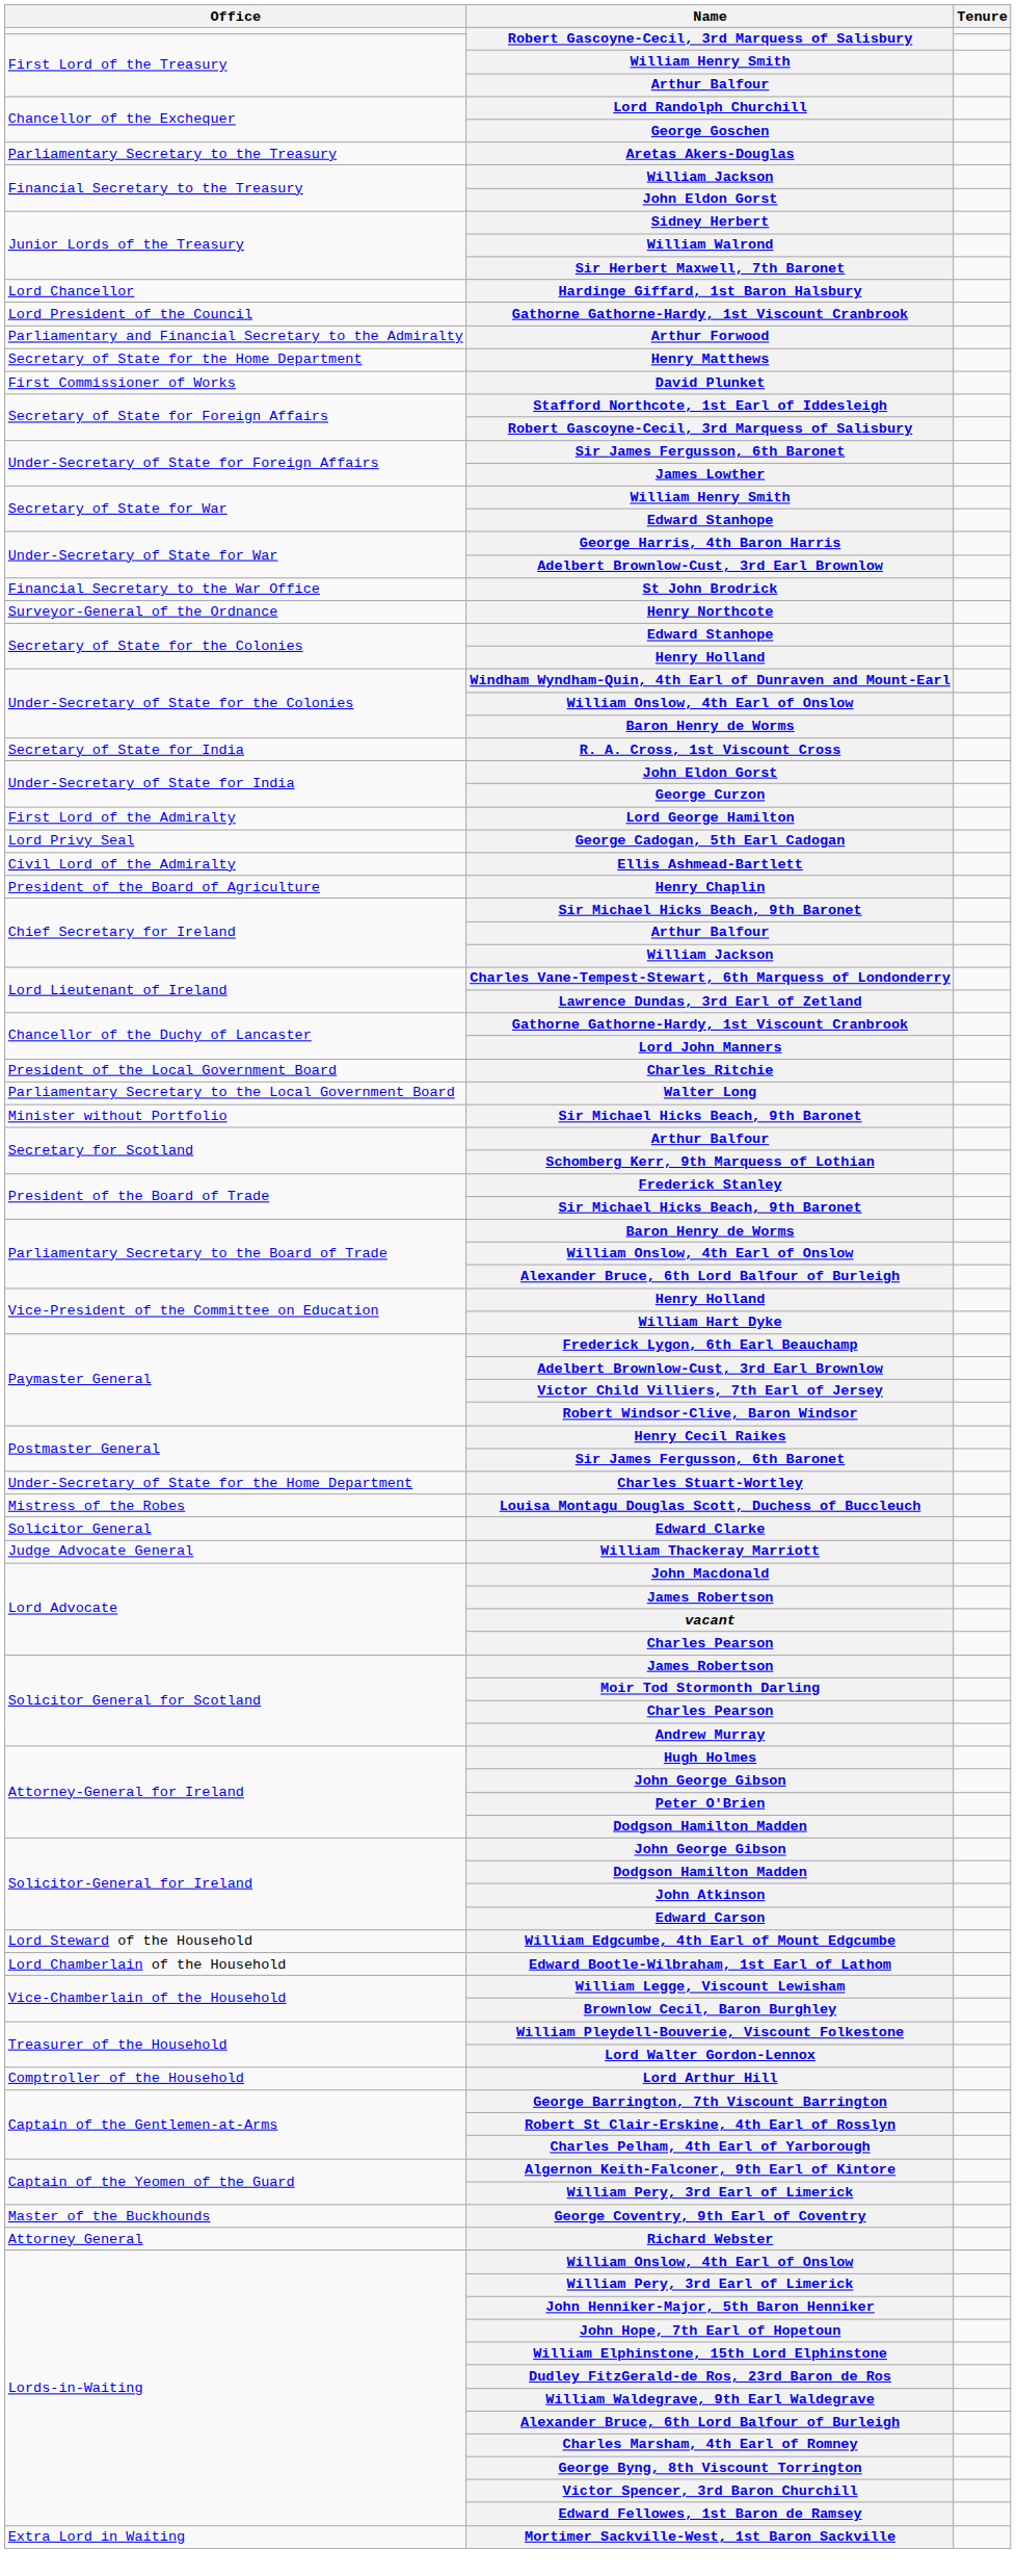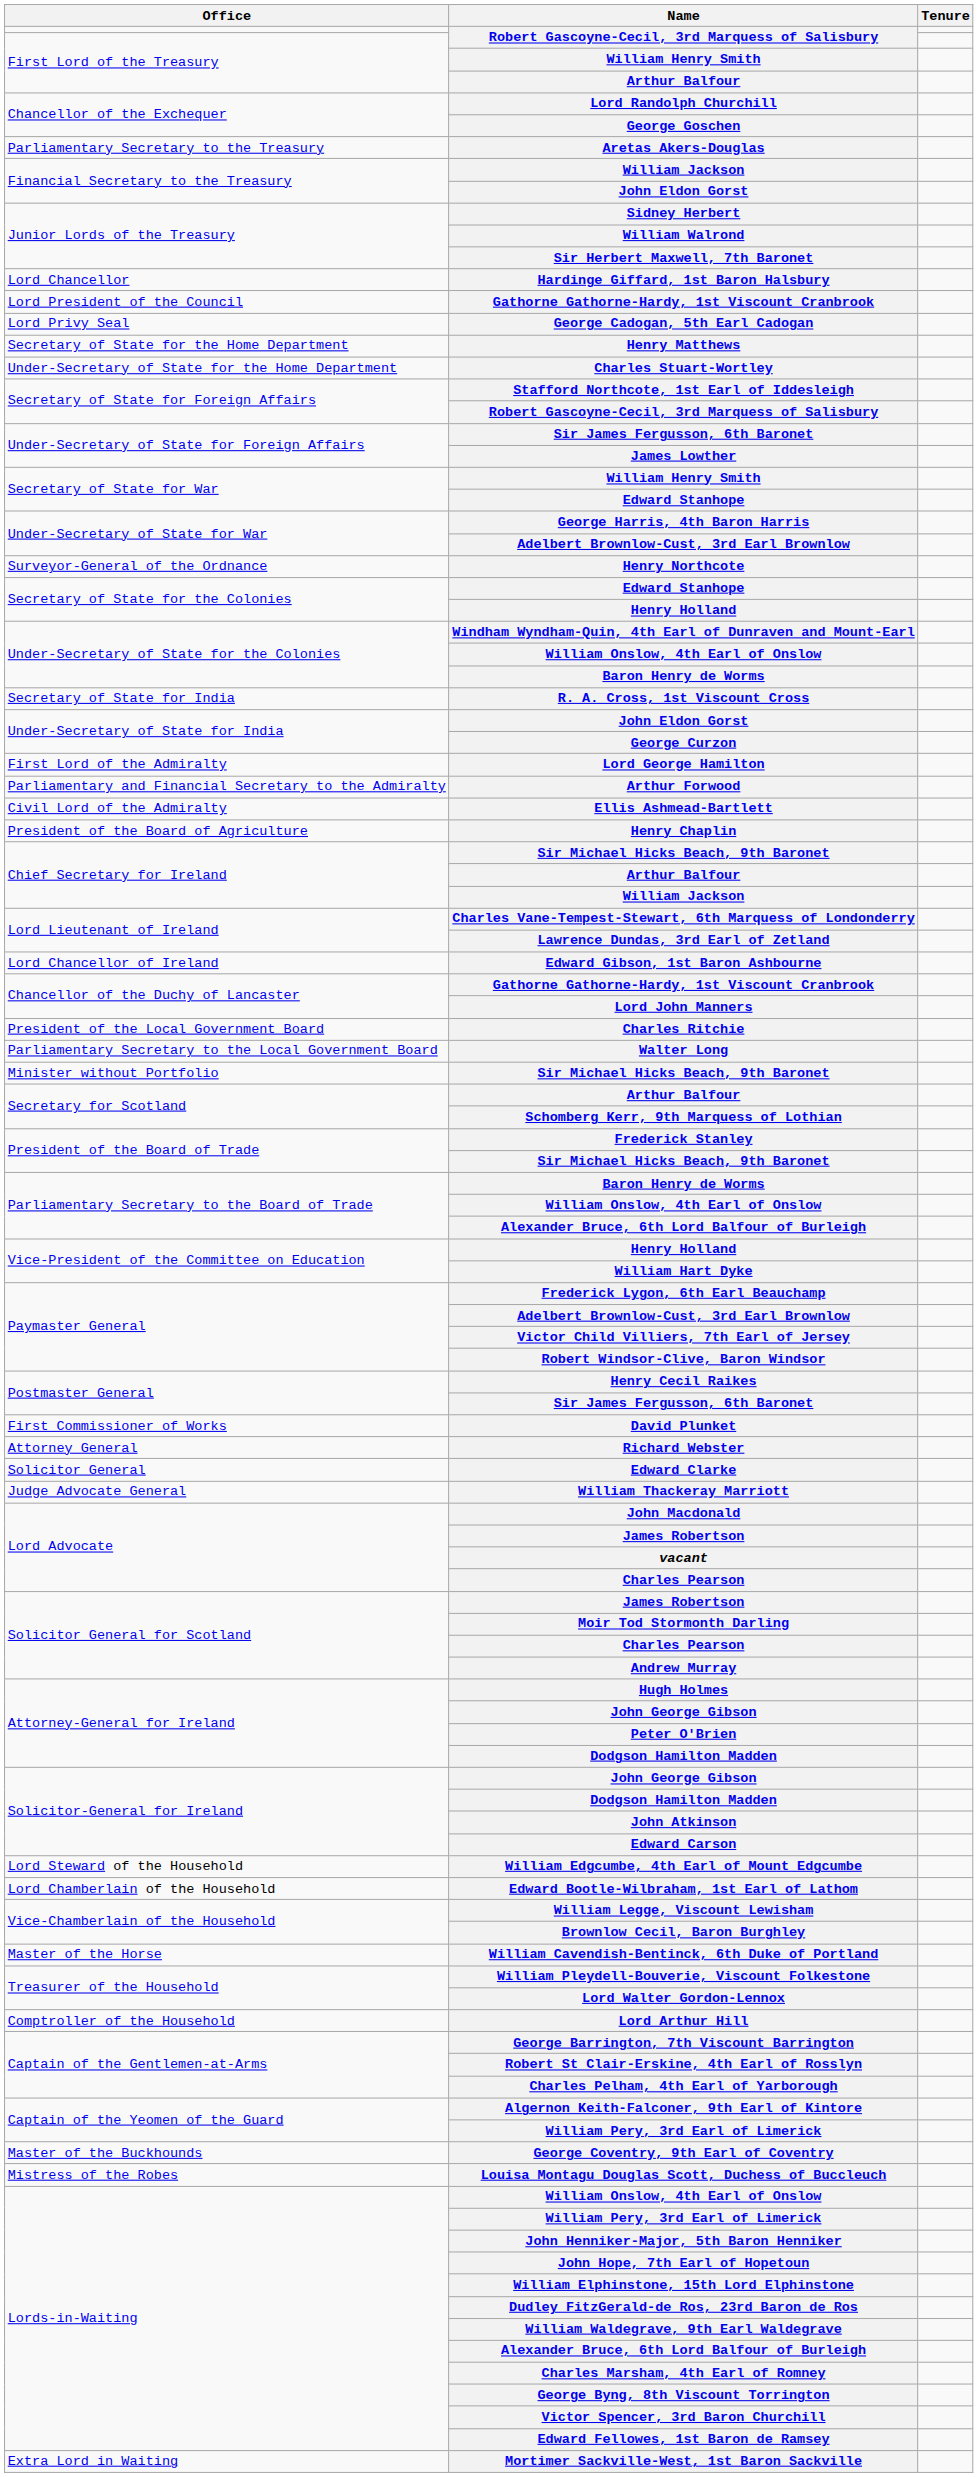 <table class="wikitable plainrowheaders sortable sticky-header-multi">
 <tr>
 <th>Office</th>
 <th>Name</th>
 <th>Tenure</th>
 </tr>
 <tr>
 <td></td>
 <th rowspan=2 scope=row style="font-weight:bold"><a href='#'>Robert Gascoyne-Cecil, 3rd Marquess of Salisbury</a></th>
 <td></td>
 </tr>
 <tr>
 <td rowspan=3><a href='#'>First Lord of the Treasury</a><br></td>
 <td></td>
 </tr>
 <tr>
 <th scope=row style="font-weight:bold"><a href='#'>William Henry Smith</a></th>
 <td></td>
 </tr>
 <tr>
 <th scope=row style="font-weight:bold"><a href='#'>Arthur Balfour</a></th>
 <td></td>
 </tr>
 <tr>
 <td rowspan=2><a href='#'>Chancellor of the Exchequer</a></td>
 <th scope=row style="font-weight:bold"><a href='#'>Lord Randolph Churchill</a></th>
 <td></td>
 </tr>
 <tr>
 <th scope=row style="font-weight:bold"><a href='#'>George Goschen</a></th>
 <td></td>
 </tr>
 <tr>
 <td><a href='#'>Parliamentary Secretary to the Treasury</a></td>
 <th scope=row><a href='#'>Aretas Akers-Douglas</a></th>
 <td></td>
 </tr>
 <tr>
 <td rowspan=2><a href='#'>Financial Secretary to the Treasury</a></td>
 <th scope=row><a href='#'>William Jackson</a></th>
 <td></td>
 </tr>
 <tr>
 <th scope=row><a href='#'>John Eldon Gorst</a></th>
 <td></td>
 </tr>
 <tr>
 <td rowspan=3><a href='#'>Junior Lords of the Treasury</a></td>
 <th scope=row><a href='#'>Sidney Herbert</a></th>
 <td></td>
 </tr>
 <tr>
 <th scope=row><a href='#'>William Walrond</a></th>
 <td></td>
 </tr>
 <tr>
 <th scope=row><a href='#'>Sir Herbert Maxwell, 7th Baronet</a></th>
 <td></td>
 </tr>
 <tr>
 <td><a href='#'>Lord Chancellor</a></td>
 <th scope=row style="font-weight:bold"><a href='#'>Hardinge Giffard, 1st Baron Halsbury</a></th>
 <td></td>
 </tr>
 <tr>
 <td><a href='#'>Lord President of the Council</a></td>
 <th scope=row style="font-weight:bold"><a href='#'>Gathorne Gathorne-Hardy, 1st Viscount Cranbrook</a></th>
 <td></td>
 </tr>
 <tr>
-<td><a href='#'>Parliamentary and Financial Secretary to the Admiralty</a></td>
-<th scope=row><a href='#'>Arthur Forwood</a></th>
+<td><a href='#'>Lord Privy Seal</a></td>
+<th scope=row style="font-weight:bold"><a href='#'>George Cadogan, 5th Earl Cadogan</a></th>
 <td></td>
 </tr>
 <tr>
 <td><a href='#'>Secretary of State for the Home Department</a></td>
 <th scope=row style="font-weight:bold"><a href='#'>Henry Matthews</a></th>
 <td></td>
 </tr>
 <tr>
-<td><a href='#'>First Commissioner of Works</a></td>
-<th scope=row><a href='#'>David Plunket</a></th>
+<td><a href='#'>Under-Secretary of State for the Home Department</a></td>
+<th scope=row><a href='#'>Charles Stuart-Wortley</a></th>
 <td></td>
 </tr>
 <tr>
 <td rowspan=2><a href='#'>Secretary of State for Foreign Affairs</a></td>
 <th scope=row style="font-weight:bold"><a href='#'>Stafford Northcote, 1st Earl of Iddesleigh</a></th>
 <td></td>
 </tr>
 <tr>
 <th scope=row style="font-weight:bold"><a href='#'>Robert Gascoyne-Cecil, 3rd Marquess of Salisbury</a></th>
 <td></td>
 </tr>
 <tr>
 <td rowspan=2><a href='#'>Under-Secretary of State for Foreign Affairs</a></td>
 <th scope=row><a href='#'>Sir James Fergusson, 6th Baronet</a></th>
 <td></td>
 </tr>
 <tr>
 <th scope=row><a href='#'>James Lowther</a></th>
 <td></td>
 </tr>
 <tr>
 <td rowspan=2><a href='#'>Secretary of State for War</a></td>
 <th scope=row style="font-weight:bold"><a href='#'>William Henry Smith</a></th>
 <td></td>
 </tr>
 <tr>
 <th scope=row style="font-weight:bold"><a href='#'>Edward Stanhope</a></th>
 <td></td>
 </tr>
 <tr>
 <td rowspan=2><a href='#'>Under-Secretary of State for War</a></td>
 <th scope=row><a href='#'>George Harris, 4th Baron Harris</a></th>
 <td></td>
 </tr>
 <tr>
 <th scope=row><a href='#'>Adelbert Brownlow-Cust, 3rd Earl Brownlow</a></th>
-<td></td>
-</tr>
-<tr>
-<td><a href='#'>Financial Secretary to the War Office</a></td>
-<th scope=row><a href='#'>St John Brodrick</a></th>
 <td></td>
 </tr>
 <tr>
 <td><a href='#'>Surveyor-General of the Ordnance</a></td>
 <th scope=row><a href='#'>Henry Northcote</a></th>
 <td></td>
 </tr>
 <tr>
 <td rowspan=2><a href='#'>Secretary of State for the Colonies</a></td>
 <th scope=row style="font-weight:bold"><a href='#'>Edward Stanhope</a></th>
 <td></td>
 </tr>
 <tr>
 <th scope=row style="font-weight:bold"><a href='#'>Henry Holland</a></th>
 <td></td>
 </tr>
 <tr>
 <td rowspan=3><a href='#'>Under-Secretary of State for the Colonies</a></td>
 <th scope=row><a href='#'>Windham Wyndham-Quin, 4th Earl of Dunraven and Mount-Earl</a></th>
 <td></td>
 </tr>
 <tr>
 <th scope=row><a href='#'>William Onslow, 4th Earl of Onslow</a></th>
 <td></td>
 </tr>
 <tr>
 <th scope=row><a href='#'>Baron Henry de Worms</a></th>
 <td></td>
 </tr>
 <tr>
 <td><a href='#'>Secretary of State for India</a></td>
 <th scope=row style="font-weight:bold"><a href='#'>R. A. Cross, 1st Viscount Cross</a></th>
 <td></td>
 </tr>
 <tr>
 <td rowspan=2><a href='#'>Under-Secretary of State for India</a></td>
 <th scope=row><a href='#'>John Eldon Gorst</a></th>
 <td></td>
 </tr>
 <tr>
 <th scope=row><a href='#'>George Curzon</a></th>
 <td></td>
 </tr>
 <tr>
 <td><a href='#'>First Lord of the Admiralty</a></td>
 <th scope=row style="font-weight:bold"><a href='#'>Lord George Hamilton</a></th>
 <td></td>
 </tr>
 <tr>
-<td><a href='#'>Lord Privy Seal</a></td>
-<th scope=row style="font-weight:bold"><a href='#'>George Cadogan, 5th Earl Cadogan</a></th>
+<td><a href='#'>Parliamentary and Financial Secretary to the Admiralty</a></td>
+<th scope=row><a href='#'>Arthur Forwood</a></th>
 <td></td>
 </tr>
 <tr>
 <td><a href='#'>Civil Lord of the Admiralty</a></td>
 <th scope=row><a href='#'>Ellis Ashmead-Bartlett</a></th>
 <td></td>
 </tr>
 <tr>
 <td><a href='#'>President of the Board of Agriculture</a></td>
 <th scope=row style="font-weight:bold"><a href='#'>Henry Chaplin</a></th>
 <td></td>
 </tr>
 <tr>
 <td rowspan=3><a href='#'>Chief Secretary for Ireland</a></td>
 <th scope=row style="font-weight:bold"><a href='#'>Sir Michael Hicks Beach, 9th Baronet</a></th>
 <td></td>
 </tr>
 <tr>
 <th scope=row style="font-weight:bold"><a href='#'>Arthur Balfour</a></th>
 <td></td>
 </tr>
 <tr>
 <th scope=row><a href='#'>William Jackson</a></th>
 <td></td>
 </tr>
 <tr>
 <td rowspan=2><a href='#'>Lord Lieutenant of Ireland</a></td>
 <th scope=row><a href='#'>Charles Vane-Tempest-Stewart, 6th Marquess of Londonderry</a></th>
 <td></td>
 </tr>
 <tr>
 <th scope=row><a href='#'>Lawrence Dundas, 3rd Earl of Zetland</a></th>
+<td></td>
+</tr>
+<tr>
+<td><a href='#'>Lord Chancellor of Ireland</a></td>
+<th scope=row style="font-weight:bold"><a href='#'>Edward Gibson, 1st Baron Ashbourne</a></th>
 <td></td>
 </tr>
 <tr>
 <td rowspan=2><a href='#'>Chancellor of the Duchy of Lancaster</a></td>
 <th scope=row style="font-weight:bold"><a href='#'>Gathorne Gathorne-Hardy, 1st Viscount Cranbrook</a></th>
 <td></td>
 </tr>
 <tr>
 <th scope=row style="font-weight:bold"><a href='#'>Lord John Manners</a></th>
 <td></td>
 </tr>
 <tr>
 <td><a href='#'>President of the Local Government Board</a></td>
 <th scope=row style="font-weight:bold"><a href='#'>Charles Ritchie</a></th>
 <td></td>
 </tr>
 <tr>
 <td><a href='#'>Parliamentary Secretary to the Local Government Board</a></td>
 <th scope=row><a href='#'>Walter Long</a></th>
 <td></td>
 </tr>
 <tr>
 <td><a href='#'>Minister without Portfolio</a></td>
 <th scope=row style="font-weight:bold"><a href='#'>Sir Michael Hicks Beach, 9th Baronet</a></th>
 <td></td>
 </tr>
 <tr>
 <td rowspan=2><a href='#'>Secretary for Scotland</a></td>
 <th scope=row style="font-weight:bold"><a href='#'>Arthur Balfour</a></th>
 <td></td>
 </tr>
 <tr>
 <th scope=row><a href='#'>Schomberg Kerr, 9th Marquess of Lothian</a></th>
 <td></td>
 </tr>
 <tr>
 <td rowspan=2><a href='#'>President of the Board of Trade</a></td>
 <th scope=row style="font-weight:bold"><a href='#'>Frederick Stanley</a></th>
 <td></td>
 </tr>
 <tr>
 <th scope=row style="font-weight:bold"><a href='#'>Sir Michael Hicks Beach, 9th Baronet</a></th>
 <td></td>
 </tr>
 <tr>
 <td rowspan=3><a href='#'>Parliamentary Secretary to the Board of Trade</a></td>
 <th scope=row><a href='#'>Baron Henry de Worms</a></th>
 <td></td>
 </tr>
 <tr>
 <th scope=row><a href='#'>William Onslow, 4th Earl of Onslow</a></th>
 <td></td>
 </tr>
 <tr>
 <th scope=row><a href='#'>Alexander Bruce, 6th Lord Balfour of Burleigh</a></th>
 <td></td>
 </tr>
 <tr>
 <td rowspan=2><a href='#'>Vice-President of the Committee on Education</a></td>
 <th scope=row><a href='#'>Henry Holland</a></th>
 <td></td>
 </tr>
 <tr>
 <th scope=row><a href='#'>William Hart Dyke</a></th>
 <td></td>
 </tr>
 <tr>
 <td rowspan=4><a href='#'>Paymaster General</a></td>
 <th scope=row><a href='#'>Frederick Lygon, 6th Earl Beauchamp</a></th>
 <td></td>
 </tr>
 <tr>
 <th scope=row><a href='#'>Adelbert Brownlow-Cust, 3rd Earl Brownlow</a></th>
 <td></td>
 </tr>
 <tr>
 <th scope=row><a href='#'>Victor Child Villiers, 7th Earl of Jersey</a></th>
 <td></td>
 </tr>
 <tr>
 <th scope=row><a href='#'>Robert Windsor-Clive, Baron Windsor</a></th>
 <td></td>
 </tr>
 <tr>
 <td rowspan=2><a href='#'>Postmaster General</a></td>
 <th scope=row><a href='#'>Henry Cecil Raikes</a></th>
 <td></td>
 </tr>
 <tr>
 <th scope=row><a href='#'>Sir James Fergusson, 6th Baronet</a></th>
 <td></td>
 </tr>
 <tr>
-<td><a href='#'>Under-Secretary of State for the Home Department</a></td>
-<th scope=row><a href='#'>Charles Stuart-Wortley</a></th>
+<td><a href='#'>First Commissioner of Works</a></td>
+<th scope=row><a href='#'>David Plunket</a></th>
 <td></td>
 </tr>
 <tr>
-<td><a href='#'>Mistress of the Robes</a></td>
-<th scope=row><a href='#'>Louisa Montagu Douglas Scott, Duchess of Buccleuch</a></th>
+<td><a href='#'>Attorney General</a></td>
+<th scope=row><a href='#'>Richard Webster</a></th>
 <td></td>
 </tr>
 <tr>
 <td><a href='#'>Solicitor General</a></td>
 <th scope=row><a href='#'>Edward Clarke</a></th>
 <td></td>
 </tr>
 <tr>
 <td><a href='#'>Judge Advocate General</a></td>
 <th scope=row><a href='#'>William Thackeray Marriott</a></th>
 <td></td>
 </tr>
 <tr>
 <td rowspan=4><a href='#'>Lord Advocate</a></td>
 <th scope=row><a href='#'>John Macdonald</a></th>
 <td></td>
 </tr>
 <tr>
 <th scope=row><a href='#'>James Robertson</a></th>
 <td></td>
 </tr>
 <tr>
 <th scope=row><em>vacant</em></th>
 <td></td>
 </tr>
 <tr>
 <th scope=row><a href='#'>Charles Pearson</a></th>
 <td></td>
 </tr>
 <tr>
 <td rowspan=4><a href='#'>Solicitor General for Scotland</a></td>
 <th scope=row><a href='#'>James Robertson</a></th>
 <td></td>
 </tr>
 <tr>
 <th scope=row><a href='#'>Moir Tod Stormonth Darling</a></th>
 <td></td>
 </tr>
 <tr>
 <th scope=row><a href='#'>Charles Pearson</a></th>
 <td></td>
 </tr>
 <tr>
 <th scope=row><a href='#'>Andrew Murray</a></th>
 <td></td>
 </tr>
 <tr>
 <td rowspan=4><a href='#'>Attorney-General for Ireland</a></td>
 <th scope=row><a href='#'>Hugh Holmes</a></th>
 <td></td>
 </tr>
 <tr>
 <th scope=row><a href='#'>John George Gibson</a></th>
 <td></td>
 </tr>
 <tr>
 <th scope=row><a href='#'>Peter O'Brien</a></th>
 <td></td>
 </tr>
 <tr>
 <th scope=row><a href='#'>Dodgson Hamilton Madden</a></th>
 <td></td>
 </tr>
 <tr>
 <td rowspan=4><a href='#'>Solicitor-General for Ireland</a></td>
 <th scope=row><a href='#'>John George Gibson</a></th>
 <td></td>
 </tr>
 <tr>
 <th scope=row><a href='#'>Dodgson Hamilton Madden</a></th>
 <td></td>
 </tr>
 <tr>
 <th scope=row><a href='#'>John Atkinson</a></th>
 <td></td>
 </tr>
 <tr>
 <th scope=row><a href='#'>Edward Carson</a></th>
 <td></td>
 </tr>
 <tr>
 <td><a href='#'>Lord Steward</a> of the Household</td>
 <th scope=row><a href='#'>William Edgcumbe, 4th Earl of Mount Edgcumbe</a></th>
 <td></td>
 </tr>
 <tr>
 <td><a href='#'>Lord Chamberlain</a> of the Household</td>
 <th scope=row><a href='#'>Edward Bootle-Wilbraham, 1st Earl of Lathom</a></th>
 <td></td>
 </tr>
 <tr>
 <td rowspan=2><a href='#'>Vice-Chamberlain of the Household</a></td>
 <th scope=row><a href='#'>William Legge, Viscount Lewisham</a></th>
 <td></td>
 </tr>
 <tr>
 <th scope=row><a href='#'>Brownlow Cecil, Baron Burghley</a></th>
 <td></td>
 </tr>
 <tr>
+<td><a href='#'>Master of the Horse</a></td>
+<th scope=row><a href='#'>William Cavendish-Bentinck, 6th Duke of Portland</a></th>
+<td></td>
+</tr>
+<tr>
 <td rowspan=2><a href='#'>Treasurer of the Household</a></td>
 <th scope=row><a href='#'>William Pleydell-Bouverie, Viscount Folkestone</a></th>
 <td></td>
 </tr>
 <tr>
 <th scope=row><a href='#'>Lord Walter Gordon-Lennox</a></th>
 <td></td>
 </tr>
 <tr>
 <td><a href='#'>Comptroller of the Household</a></td>
 <th scope=row><a href='#'>Lord Arthur Hill</a></th>
 <td></td>
 </tr>
 <tr>
 <td rowspan=3><a href='#'>Captain of the Gentlemen-at-Arms</a></td>
 <th scope=row><a href='#'>George Barrington, 7th Viscount Barrington</a></th>
 <td></td>
 </tr>
 <tr>
 <th scope=row><a href='#'>Robert St Clair-Erskine, 4th Earl of Rosslyn</a></th>
 <td></td>
 </tr>
 <tr>
 <th scope=row><a href='#'>Charles Pelham, 4th Earl of Yarborough</a></th>
 <td></td>
 </tr>
 <tr>
 <td rowspan=2><a href='#'>Captain of the Yeomen of the Guard</a></td>
 <th scope=row><a href='#'>Algernon Keith-Falconer, 9th Earl of Kintore</a></th>
 <td></td>
 </tr>
 <tr>
 <th scope=row><a href='#'>William Pery, 3rd Earl of Limerick</a></th>
 <td></td>
 </tr>
 <tr>
 <td><a href='#'>Master of the Buckhounds</a></td>
 <th scope=row><a href='#'>George Coventry, 9th Earl of Coventry</a></th>
 <td></td>
 </tr>
 <tr>
-<td><a href='#'>Attorney General</a></td>
-<th scope=row><a href='#'>Richard Webster</a></th>
+<td><a href='#'>Mistress of the Robes</a></td>
+<th scope=row><a href='#'>Louisa Montagu Douglas Scott, Duchess of Buccleuch</a></th>
 <td></td>
 </tr>
 <tr>
 <td rowspan=12><a href='#'>Lords-in-Waiting</a></td>
 <th scope=row><a href='#'>William Onslow, 4th Earl of Onslow</a></th>
 <td></td>
 </tr>
 <tr>
 <th scope=row><a href='#'>William Pery, 3rd Earl of Limerick</a></th>
 <td></td>
 </tr>
 <tr>
 <th scope=row><a href='#'>John Henniker-Major, 5th Baron Henniker</a></th>
 <td></td>
 </tr>
 <tr>
 <th scope=row><a href='#'>John Hope, 7th Earl of Hopetoun</a></th>
 <td></td>
 </tr>
 <tr>
 <th scope=row><a href='#'>William Elphinstone, 15th Lord Elphinstone</a></th>
 <td></td>
 </tr>
 <tr>
 <th scope=row><a href='#'>Dudley FitzGerald-de Ros, 23rd Baron de Ros</a></th>
 <td></td>
 </tr>
 <tr>
 <th scope=row><a href='#'>William Waldegrave, 9th Earl Waldegrave</a></th>
 <td></td>
 </tr>
 <tr>
 <th scope=row><a href='#'>Alexander Bruce, 6th Lord Balfour of Burleigh</a></th>
 <td></td>
 </tr>
 <tr>
 <th scope=row><a href='#'>Charles Marsham, 4th Earl of Romney</a></th>
 <td></td>
 </tr>
 <tr>
 <th scope=row><a href='#'>George Byng, 8th Viscount Torrington</a></th>
 <td></td>
 </tr>
 <tr>
 <th scope=row><a href='#'>Victor Spencer, 3rd Baron Churchill</a></th>
 <td></td>
 </tr>
 <tr>
 <th scope=row><a href='#'>Edward Fellowes, 1st Baron de Ramsey</a></th>
 <td></td>
 </tr>
 <tr>
 <td><a href='#'>Extra Lord in Waiting</a></td>
 <th scope=row><a href='#'>Mortimer Sackville-West, 1st Baron Sackville</a></th>
 <td></td>
 </tr>
 </table>
